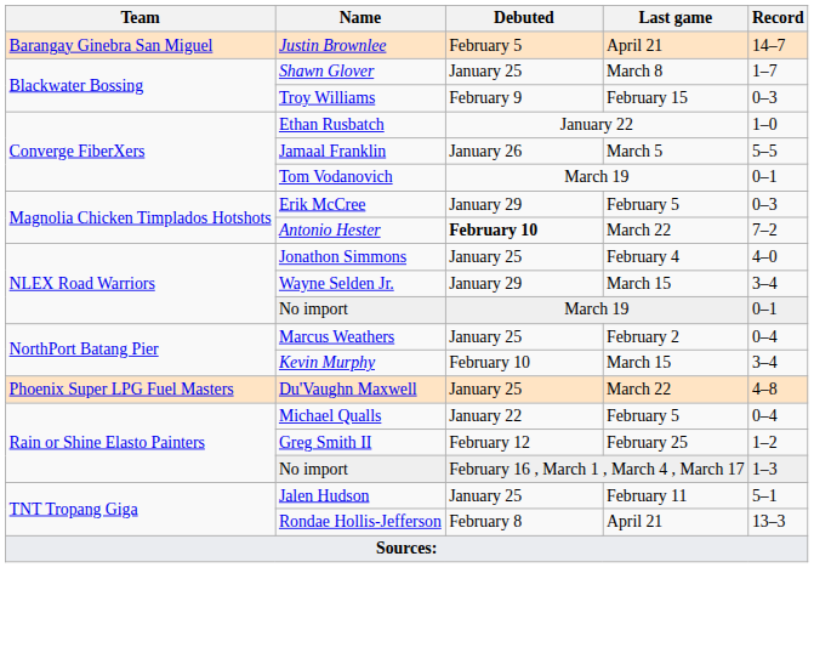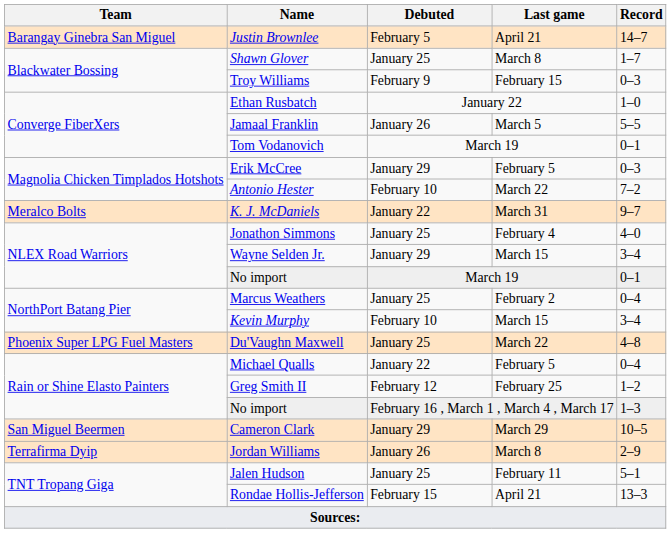 <table class="wikitable">
 <tr>
 <th>Team</th>
 <th>Name</th>
 <th>Debuted</th>
 <th>Last game</th>
 <th>Record</th>
 </tr>
 <tr bgcolor=#FFE4C4>
 <td><a href='#'>Barangay Ginebra San Miguel</a></td>
 <td> <em><a href='#'>Justin Brownlee</a></em></td>
 <td>February 5 </td>
 <td>April 21 </td>
 <td>14–7</td>
 </tr>
 <tr>
 <td rowspan=2><a href='#'>Blackwater Bossing</a></td>
 <td> <em><a href='#'>Shawn Glover</a></em></td>
 <td>January 25 </td>
 <td>March 8 </td>
 <td>1–7</td>
 </tr>
 <tr>
 <td> <a href='#'>Troy Williams</a></td>
 <td>February 9 </td>
 <td>February 15 </td>
 <td>0–3</td>
 </tr>
 <tr>
 <td rowspan=3><a href='#'>Converge FiberXers</a></td>
 <td> <a href='#'>Ethan Rusbatch</a></td>
 <td colspan="2" align=center>January 22 </td>
 <td>1–0</td>
 </tr>
 <tr>
 <td> <a href='#'>Jamaal Franklin</a></td>
 <td>January 26 </td>
 <td>March 5 </td>
 <td>5–5</td>
 </tr>
 <tr>
 <td> <a href='#'>Tom Vodanovich</a></td>
 <td colspan="2" align=center>March 19 </td>
 <td>0–1</td>
 </tr>
 <tr>
 <td rowspan=2><a href='#'>Magnolia Chicken Timplados Hotshots</a></td>
 <td> <a href='#'>Erik McCree</a></td>
 <td>January 29 </td>
 <td>February 5 </td>
 <td>0–3</td>
 </tr>
 <tr>
 <td> <em><a href='#'>Antonio Hester</a></em></td>
-<td><strong>February 10 </strong></td>
+<td>February 10 </td>
 <td>March 22 </td>
 <td>7–2</td>
+</tr>
+<tr bgcolor=#FFE4C4>
+<td><a href='#'>Meralco Bolts</a></td>
+<td> <em><a href='#'>K. J. McDaniels</a></em></td>
+<td>January 22 </td>
+<td>March 31 </td>
+<td>9–7</td>
 </tr>
 <tr>
 <td rowspan=3><a href='#'>NLEX Road Warriors</a></td>
 <td> <a href='#'>Jonathon Simmons</a></td>
 <td>January 25 </td>
 <td>February 4 </td>
 <td>4–0</td>
 </tr>
 <tr>
 <td> <a href='#'>Wayne Selden Jr.</a></td>
 <td>January 29 </td>
 <td>March 15 </td>
 <td>3–4</td>
 </tr>
 <tr bgcolor=#efefef>
 <td>No import</td>
 <td colspan="2" align=center>March 19 </td>
 <td>0–1</td>
 </tr>
 <tr>
 <td rowspan=2><a href='#'>NorthPort Batang Pier</a></td>
 <td> <a href='#'>Marcus Weathers</a></td>
 <td>January 25 </td>
 <td>February 2 </td>
 <td>0–4</td>
 </tr>
 <tr>
 <td> <em><a href='#'>Kevin Murphy</a></td>
 <td>February 10 </td>
 <td>March 15 </td>
 <td>3–4</td>
 </tr>
 <tr bgcolor=#FFE4C4>
 <td><a href='#'>Phoenix Super LPG Fuel Masters</a></td>
 <td> </em><a href='#'>Du'Vaughn Maxwell</a><em></td>
 <td>January 25 </td>
 <td>March 22 </td>
 <td>4–8</td>
 </tr>
 <tr>
 <td rowspan=3><a href='#'>Rain or Shine Elasto Painters</a></td>
 <td> </em><a href='#'>Michael Qualls</a><em></td>
 <td>January 22 </td>
 <td>February 5 </td>
 <td>0–4</td>
 </tr>
 <tr>
 <td> <a href='#'>Greg Smith II</a></td>
 <td>February 12 </td>
 <td>February 25 </td>
 <td>1–2</td>
 </tr>
 <tr bgcolor=#efefef>
 <td>No import</td>
 <td colspan="2" align=center>February 16 , March 1 , March 4 , March 17 </td>
 <td>1–3</td>
 </tr>
+<tr bgcolor=#FFE4C4>
+<td><a href='#'>San Miguel Beermen</a></td>
+<td> </em><a href='#'>Cameron Clark</a><em></td>
+<td>January 29 </td>
+<td>March 29 </td>
+<td>10–5</td>
+</tr>
+<tr bgcolor=#FFE4C4>
+<td><a href='#'>Terrafirma Dyip</a></td>
+<td> <a href='#'>Jordan Williams</a></td>
+<td>January 26 </td>
+<td>March 8 </td>
+<td>2–9</td>
+</tr>
 <tr>
 <td rowspan=2><a href='#'>TNT Tropang Giga</a></td>
 <td> <a href='#'>Jalen Hudson</a></td>
 <td>January 25 </td>
 <td>February 11 </td>
 <td>5–1</td>
 </tr>
 <tr>
 <td> <a href='#'>Rondae Hollis-Jefferson</a></td>
-<td>February 8 </td>
+<td>February 15 </td>
 <td>April 21 </td>
 <td>13–3</td>
 </tr>
 <tr class="sortbottom">
 <td colspan="5" align="bottom" style="background-color:#EAECF0; text-align:center"><strong>Sources:</strong></td>
 </tr>
 </table>
